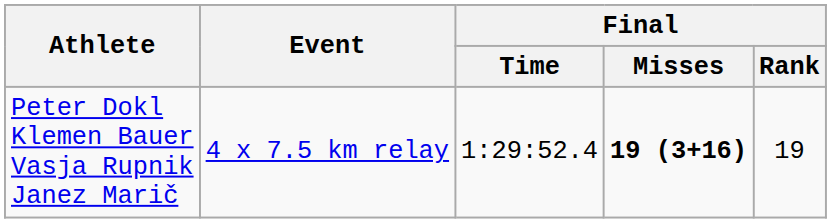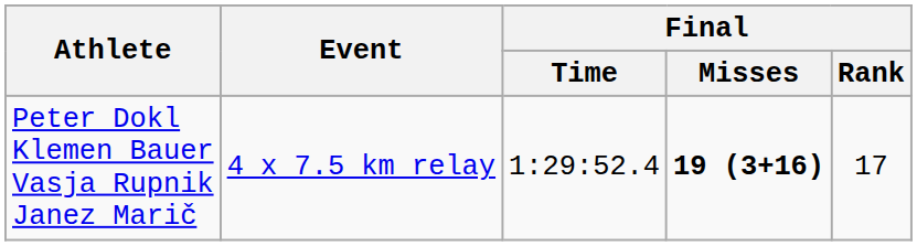 <table class="wikitable">
 <tr>
 <th rowspan="2">Athlete</th>
 <th rowspan="2">Event</th>
 <th colspan="3">Final</th>
 </tr>
 <tr>
 <th>Time</th>
 <th>Misses</th>
 <th>Rank</th>
 </tr>
 <tr align="center">
 <td align="left"><a href='#'>Peter Dokl</a><br><a href='#'>Klemen Bauer</a><br><a href='#'>Vasja Rupnik</a><br><a href='#'>Janez Marič</a></td>
 <td><a href='#'>4 x 7.5 km relay</a></td>
 <td>1:29:52.4</td>
 <td><strong>19 (3+16)</strong></td>
-<td>19</td>
+<td>17</td>
 </tr>
 </table>
